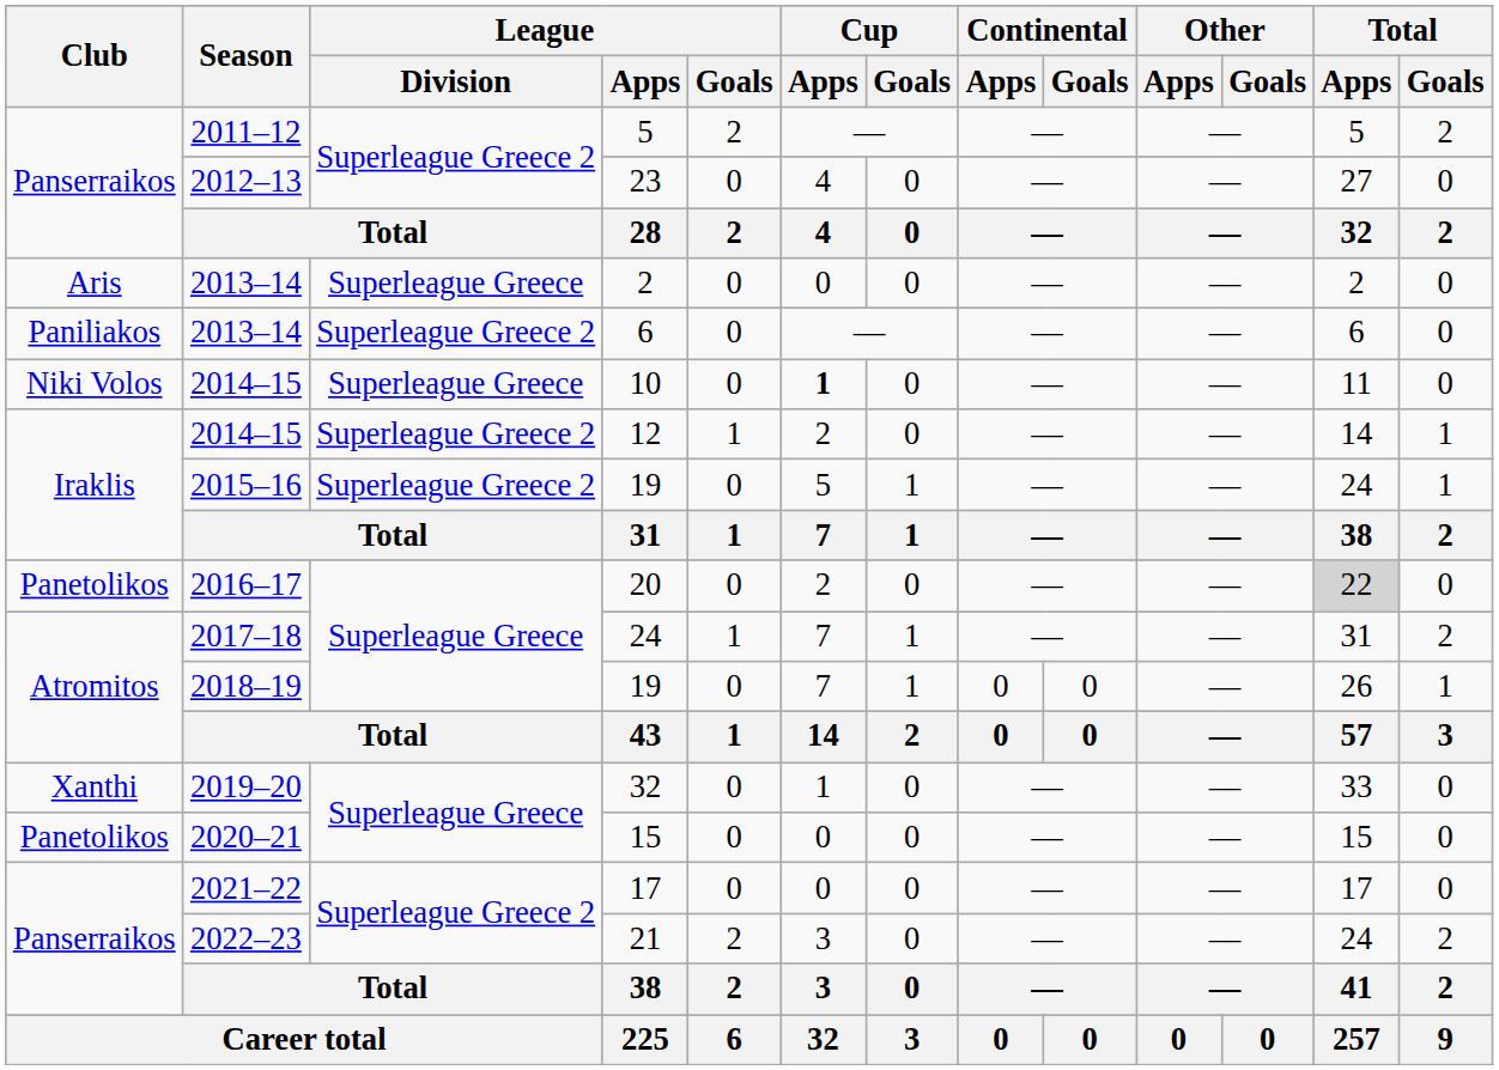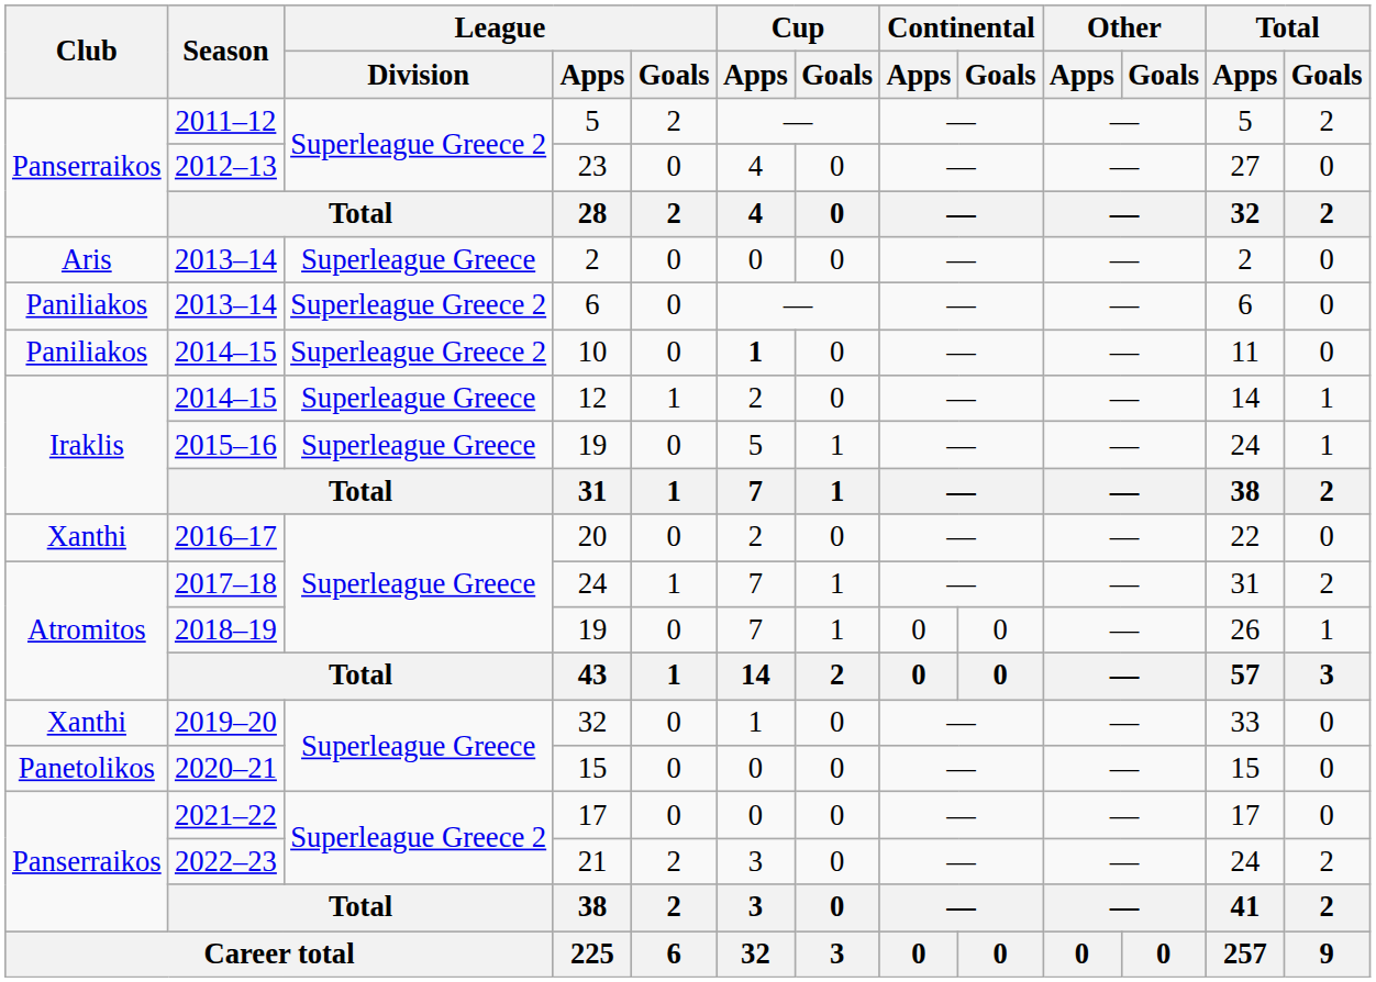 <table class="wikitable" style="text-align:center">
 <tr>
 <th rowspan=2>Club</th>
 <th rowspan=2>Season</th>
 <th colspan=3>League</th>
 <th colspan=2>Cup</th>
 <th colspan=2>Continental</th>
 <th colspan=2>Other</th>
 <th colspan=2>Total</th>
 </tr>
 <tr>
 <th>Division</th>
 <th>Apps</th>
 <th>Goals</th>
 <th>Apps</th>
 <th>Goals</th>
 <th>Apps</th>
 <th>Goals</th>
 <th>Apps</th>
 <th>Goals</th>
 <th>Apps</th>
 <th>Goals</th>
 </tr>
 <tr>
 <td rowspan="3"><a href='#'>Panserraikos</a></td>
 <td><a href='#'>2011–12</a></td>
 <td rowspan="2"><a href='#'>Superleague Greece 2</a></td>
 <td>5</td>
 <td>2</td>
 <td colspan="2">—</td>
 <td colspan="2">—</td>
 <td colspan="2">—</td>
 <td>5</td>
 <td>2</td>
 </tr>
 <tr>
 <td><a href='#'>2012–13</a></td>
 <td>23</td>
 <td>0</td>
 <td>4</td>
 <td>0</td>
 <td colspan="2">—</td>
 <td colspan="2">—</td>
 <td>27</td>
 <td>0</td>
 </tr>
 <tr>
 <th colspan="2">Total</th>
 <th>28</th>
 <th>2</th>
 <th>4</th>
 <th>0</th>
 <th colspan="2">—</th>
 <th colspan="2">—</th>
 <th>32</th>
 <th>2</th>
 </tr>
 <tr>
 <td><a href='#'>Aris</a></td>
 <td><a href='#'>2013–14</a></td>
 <td><a href='#'>Superleague Greece</a></td>
 <td>2</td>
 <td>0</td>
 <td>0</td>
 <td>0</td>
 <td colspan="2">—</td>
 <td colspan="2">—</td>
 <td>2</td>
 <td>0</td>
 </tr>
 <tr>
 <td><a href='#'>Paniliakos</a></td>
 <td><a href='#'>2013–14</a></td>
 <td><a href='#'>Superleague Greece 2</a></td>
 <td>6</td>
 <td>0</td>
 <td colspan="2">—</td>
 <td colspan="2">—</td>
 <td colspan="2">—</td>
 <td>6</td>
 <td>0</td>
 </tr>
 <tr>
-<td><a href='#'>Niki Volos</a></td>
+<td><a href='#'>Paniliakos</a></td>
 <td><a href='#'>2014–15</a></td>
-<td><a href='#'>Superleague Greece</a></td>
+<td><a href='#'>Superleague Greece 2</a></td>
 <td>10</td>
 <td>0</td>
 <td><strong>1</strong></td>
 <td>0</td>
 <td colspan="2">—</td>
 <td colspan="2">—</td>
 <td>11</td>
 <td>0</td>
 </tr>
 <tr>
 <td rowspan="3"><a href='#'>Iraklis</a></td>
 <td><a href='#'>2014–15</a></td>
-<td><a href='#'>Superleague Greece 2</a></td>
+<td><a href='#'>Superleague Greece</a></td>
 <td>12</td>
 <td>1</td>
 <td>2</td>
 <td>0</td>
 <td colspan="2">—</td>
 <td colspan="2">—</td>
 <td>14</td>
 <td>1</td>
 </tr>
 <tr>
 <td><a href='#'>2015–16</a></td>
-<td><a href='#'>Superleague Greece 2</a></td>
+<td><a href='#'>Superleague Greece</a></td>
 <td>19</td>
 <td>0</td>
 <td>5</td>
 <td>1</td>
 <td colspan="2">—</td>
 <td colspan="2">—</td>
 <td>24</td>
 <td>1</td>
 </tr>
 <tr>
 <th colspan="2">Total</th>
 <th>31</th>
 <th>1</th>
 <th>7</th>
 <th>1</th>
 <th colspan="2">—</th>
 <th colspan="2">—</th>
 <th>38</th>
 <th>2</th>
 </tr>
 <tr>
-<td><a href='#'>Panetolikos</a></td>
+<td><a href='#'>Xanthi</a></td>
 <td><a href='#'>2016–17</a></td>
 <td rowspan="3"><a href='#'>Superleague Greece</a></td>
 <td>20</td>
 <td>0</td>
 <td>2</td>
 <td>0</td>
 <td colspan="2">—</td>
 <td colspan="2">—</td>
-<td style="background: lightgrey;">22</td>
+<td>22</td>
 <td>0</td>
 </tr>
 <tr>
 <td rowspan="3"><a href='#'>Atromitos</a></td>
 <td><a href='#'>2017–18</a></td>
 <td>24</td>
 <td>1</td>
 <td>7</td>
 <td>1</td>
 <td colspan="2">—</td>
 <td colspan="2">—</td>
 <td>31</td>
 <td>2</td>
 </tr>
 <tr>
 <td><a href='#'>2018–19</a></td>
 <td>19</td>
 <td>0</td>
 <td>7</td>
 <td>1</td>
 <td>0</td>
 <td>0</td>
 <td colspan="2">—</td>
 <td>26</td>
 <td>1</td>
 </tr>
 <tr>
 <th colspan="2">Total</th>
 <th>43</th>
 <th>1</th>
 <th>14</th>
 <th>2</th>
 <th>0</th>
 <th>0</th>
 <th colspan="2">—</th>
 <th>57</th>
 <th>3</th>
 </tr>
 <tr>
 <td><a href='#'>Xanthi</a></td>
 <td><a href='#'>2019–20</a></td>
 <td rowspan="2"><a href='#'>Superleague Greece</a></td>
 <td>32</td>
 <td>0</td>
 <td>1</td>
 <td>0</td>
 <td colspan="2">—</td>
 <td colspan="2">—</td>
 <td>33</td>
 <td>0</td>
 </tr>
 <tr>
 <td><a href='#'>Panetolikos</a></td>
 <td><a href='#'>2020–21</a></td>
 <td>15</td>
 <td>0</td>
 <td>0</td>
 <td>0</td>
 <td colspan="2">—</td>
 <td colspan="2">—</td>
 <td>15</td>
 <td>0</td>
 </tr>
 <tr>
 <td rowspan="3"><a href='#'>Panserraikos</a></td>
 <td><a href='#'>2021–22</a></td>
 <td rowspan="2"><a href='#'>Superleague Greece 2</a></td>
 <td>17</td>
 <td>0</td>
 <td>0</td>
 <td>0</td>
 <td colspan="2">—</td>
 <td colspan="2">—</td>
 <td>17</td>
 <td>0</td>
 </tr>
 <tr>
 <td><a href='#'>2022–23</a></td>
 <td>21</td>
 <td>2</td>
 <td>3</td>
 <td>0</td>
 <td colspan="2">—</td>
 <td colspan="2">—</td>
 <td>24</td>
 <td>2</td>
 </tr>
 <tr>
 <th colspan="2">Total</th>
 <th>38</th>
 <th>2</th>
 <th>3</th>
 <th>0</th>
 <th colspan="2">—</th>
 <th colspan="2">—</th>
 <th>41</th>
 <th>2</th>
 </tr>
 <tr>
 <th colspan="3">Career total</th>
 <th>225</th>
 <th>6</th>
 <th>32</th>
 <th>3</th>
 <th>0</th>
 <th>0</th>
 <th>0</th>
 <th>0</th>
 <th>257</th>
 <th>9</th>
 </tr>
 </table>
